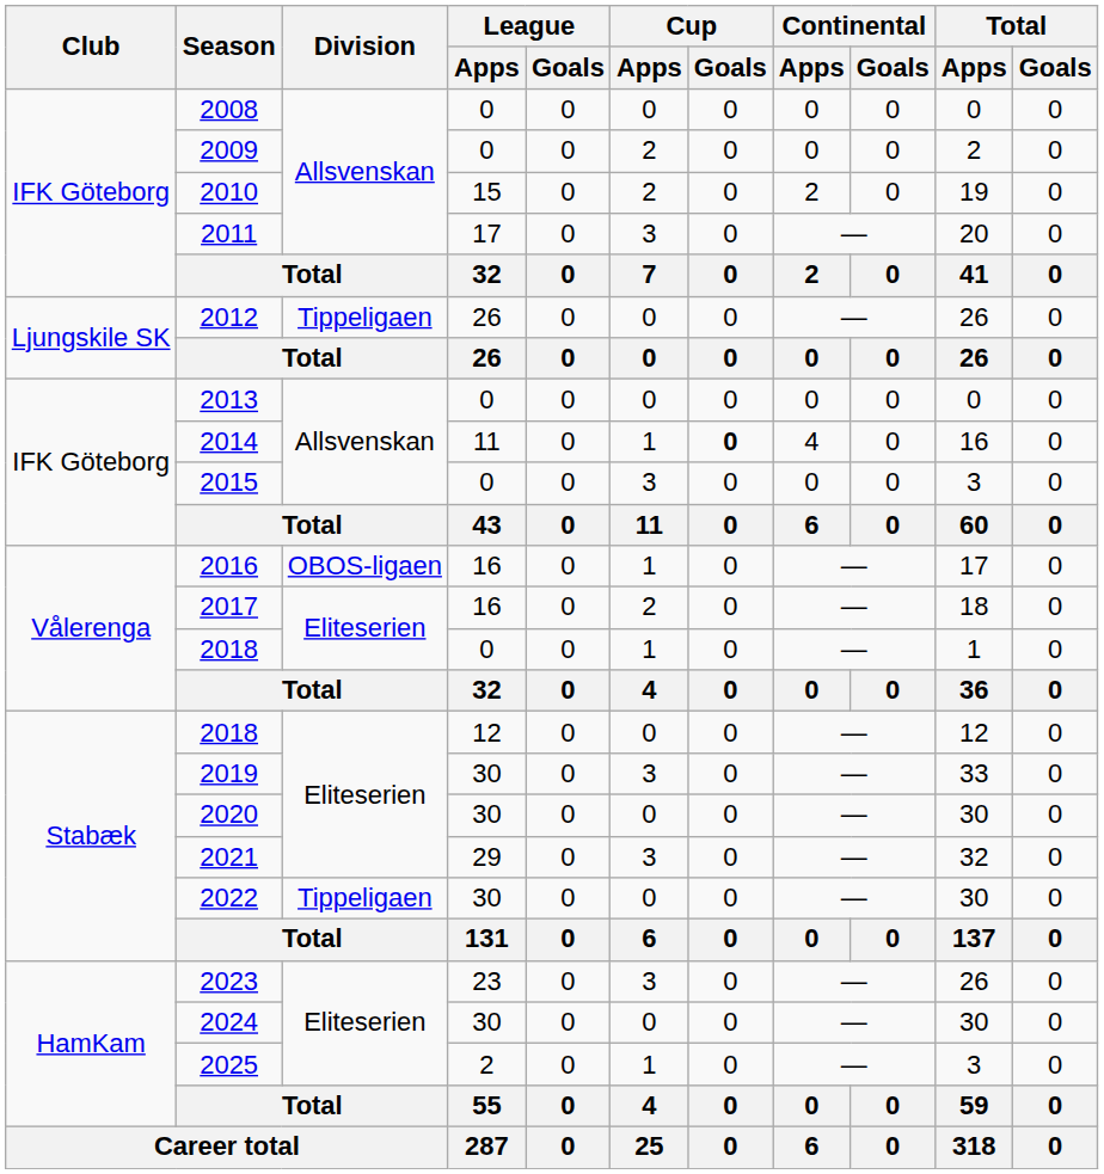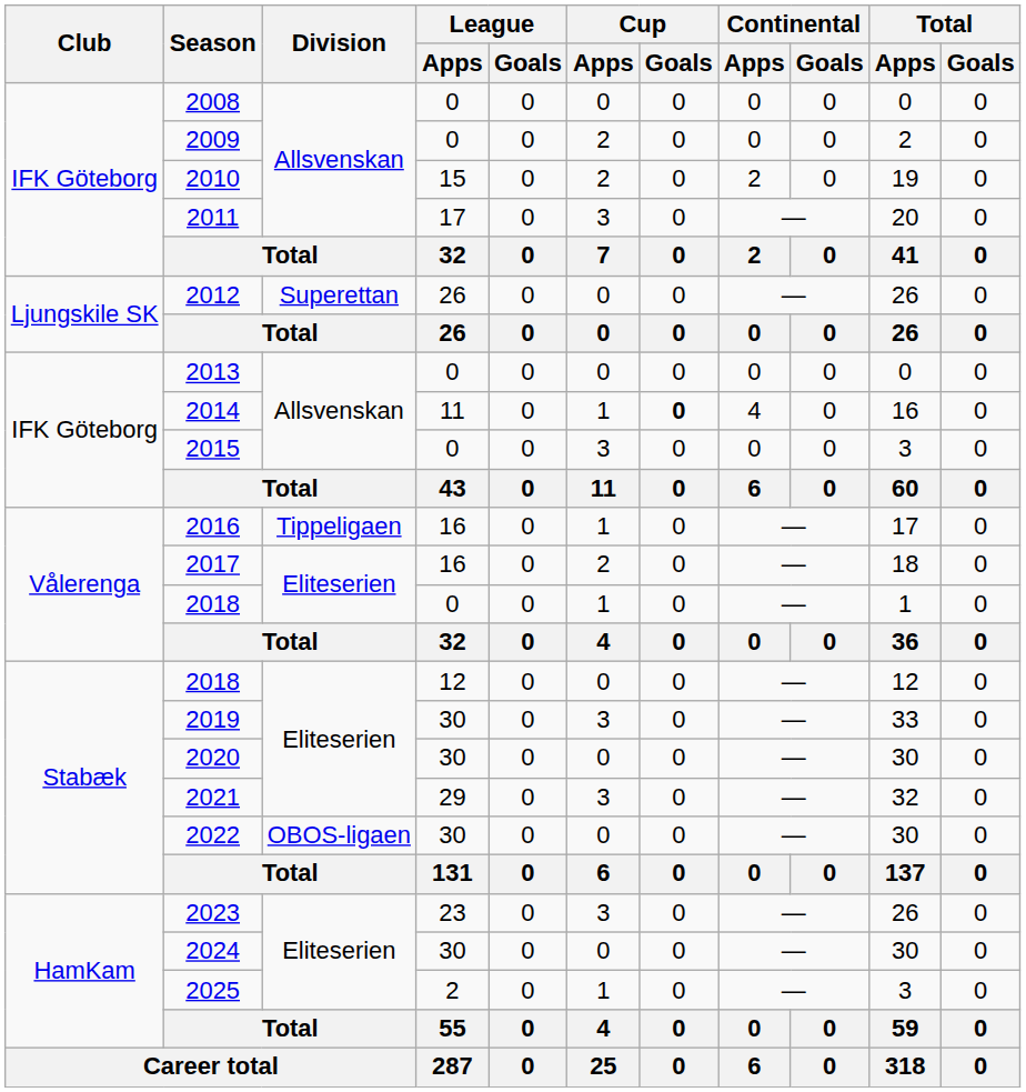 <table class="wikitable" style="text-align:center">
 <tr>
 <th rowspan="2">Club</th>
 <th rowspan="2">Season</th>
 <th rowspan="2">Division</th>
 <th colspan="2">League</th>
 <th colspan="2">Cup</th>
 <th colspan="2">Continental</th>
 <th colspan="2">Total</th>
 </tr>
 <tr>
 <th>Apps</th>
 <th>Goals</th>
 <th>Apps</th>
 <th>Goals</th>
 <th>Apps</th>
 <th>Goals</th>
 <th>Apps</th>
 <th>Goals</th>
 </tr>
 <tr>
 <td rowspan="5"><a href='#'>IFK Göteborg</a></td>
 <td><a href='#'>2008</a></td>
 <td rowspan="4"><a href='#'>Allsvenskan</a></td>
 <td>0</td>
 <td>0</td>
 <td>0</td>
 <td>0</td>
 <td>0</td>
 <td>0</td>
 <td>0</td>
 <td>0</td>
 </tr>
 <tr>
 <td><a href='#'>2009</a></td>
 <td>0</td>
 <td>0</td>
 <td>2</td>
 <td>0</td>
 <td>0</td>
 <td>0</td>
 <td>2</td>
 <td>0</td>
 </tr>
 <tr>
 <td><a href='#'>2010</a></td>
 <td>15</td>
 <td>0</td>
 <td>2</td>
 <td>0</td>
 <td>2</td>
 <td>0</td>
 <td>19</td>
 <td>0</td>
 </tr>
 <tr>
 <td><a href='#'>2011</a></td>
 <td>17</td>
 <td>0</td>
 <td>3</td>
 <td>0</td>
 <td colspan="2">—</td>
 <td>20</td>
 <td>0</td>
 </tr>
 <tr>
 <th colspan="2">Total</th>
 <th>32</th>
 <th>0</th>
 <th>7</th>
 <th>0</th>
 <th>2</th>
 <th>0</th>
 <th>41</th>
 <th>0</th>
 </tr>
 <tr>
 <td rowspan="2"><a href='#'>Ljungskile SK</a></td>
 <td><a href='#'>2012</a></td>
-<td><a href='#'>Tippeligaen</a></td>
+<td rowspan="1"><a href='#'>Superettan</a></td>
 <td>26</td>
 <td>0</td>
 <td>0</td>
 <td>0</td>
 <td colspan="2">—</td>
 <td>26</td>
 <td>0</td>
 </tr>
 <tr>
 <th colspan="2">Total</th>
 <th>26</th>
 <th>0</th>
 <th>0</th>
 <th>0</th>
 <th>0</th>
 <th>0</th>
 <th>26</th>
 <th>0</th>
 </tr>
 <tr>
 <td rowspan="4">IFK Göteborg</td>
 <td><a href='#'>2013</a></td>
 <td rowspan="3">Allsvenskan</td>
 <td>0</td>
 <td>0</td>
 <td>0</td>
 <td>0</td>
 <td>0</td>
 <td>0</td>
 <td>0</td>
 <td>0</td>
 </tr>
 <tr>
 <td><a href='#'>2014</a></td>
 <td>11</td>
 <td>0</td>
 <td>1</td>
 <td><strong>0</strong></td>
 <td>4</td>
 <td>0</td>
 <td>16</td>
 <td>0</td>
 </tr>
 <tr>
 <td><a href='#'>2015</a></td>
 <td>0</td>
 <td>0</td>
 <td>3</td>
 <td>0</td>
 <td>0</td>
 <td>0</td>
 <td>3</td>
 <td>0</td>
 </tr>
 <tr>
 <th colspan="2">Total</th>
 <th>43</th>
 <th>0</th>
 <th>11</th>
 <th>0</th>
 <th>6</th>
 <th>0</th>
 <th>60</th>
 <th>0</th>
 </tr>
 <tr>
 <td rowspan="4"><a href='#'>Vålerenga</a></td>
 <td><a href='#'>2016</a></td>
-<td rowspan="1"><a href='#'>OBOS-ligaen</a></td>
+<td><a href='#'>Tippeligaen</a></td>
 <td>16</td>
 <td>0</td>
 <td>1</td>
 <td>0</td>
 <td colspan="2">—</td>
 <td>17</td>
 <td>0</td>
 </tr>
 <tr>
 <td><a href='#'>2017</a></td>
 <td rowspan="2"><a href='#'>Eliteserien</a></td>
 <td>16</td>
 <td>0</td>
 <td>2</td>
 <td>0</td>
 <td colspan="2">—</td>
 <td>18</td>
 <td>0</td>
 </tr>
 <tr>
 <td><a href='#'>2018</a></td>
 <td>0</td>
 <td>0</td>
 <td>1</td>
 <td>0</td>
 <td colspan="2">—</td>
 <td>1</td>
 <td>0</td>
 </tr>
 <tr>
 <th colspan="2">Total</th>
 <th>32</th>
 <th>0</th>
 <th>4</th>
 <th>0</th>
 <th>0</th>
 <th>0</th>
 <th>36</th>
 <th>0</th>
 </tr>
 <tr>
 <td rowspan="6"><a href='#'>Stabæk</a></td>
 <td><a href='#'>2018</a></td>
 <td rowspan="4">Eliteserien</td>
 <td>12</td>
 <td>0</td>
 <td>0</td>
 <td>0</td>
 <td colspan="2">—</td>
 <td>12</td>
 <td>0</td>
 </tr>
 <tr>
 <td><a href='#'>2019</a></td>
 <td>30</td>
 <td>0</td>
 <td>3</td>
 <td>0</td>
 <td colspan="2">—</td>
 <td>33</td>
 <td>0</td>
 </tr>
 <tr>
 <td><a href='#'>2020</a></td>
 <td>30</td>
 <td>0</td>
 <td>0</td>
 <td>0</td>
 <td colspan="2">—</td>
 <td>30</td>
 <td>0</td>
 </tr>
 <tr>
 <td><a href='#'>2021</a></td>
 <td>29</td>
 <td>0</td>
 <td>3</td>
 <td>0</td>
 <td colspan="2">—</td>
 <td>32</td>
 <td>0</td>
 </tr>
 <tr>
 <td><a href='#'>2022</a></td>
-<td><a href='#'>Tippeligaen</a></td>
+<td rowspan="1"><a href='#'>OBOS-ligaen</a></td>
 <td>30</td>
 <td>0</td>
 <td>0</td>
 <td>0</td>
 <td colspan="2">—</td>
 <td>30</td>
 <td>0</td>
 </tr>
 <tr>
 <th colspan="2">Total</th>
 <th>131</th>
 <th>0</th>
 <th>6</th>
 <th>0</th>
 <th>0</th>
 <th>0</th>
 <th>137</th>
 <th>0</th>
 </tr>
 <tr>
 <td rowspan="4"><a href='#'>HamKam</a></td>
 <td><a href='#'>2023</a></td>
 <td rowspan="3">Eliteserien</td>
 <td>23</td>
 <td>0</td>
 <td>3</td>
 <td>0</td>
 <td colspan="2">—</td>
 <td>26</td>
 <td>0</td>
 </tr>
 <tr>
 <td><a href='#'>2024</a></td>
 <td>30</td>
 <td>0</td>
 <td>0</td>
 <td>0</td>
 <td colspan="2">—</td>
 <td>30</td>
 <td>0</td>
 </tr>
 <tr>
 <td><a href='#'>2025</a></td>
 <td>2</td>
 <td>0</td>
 <td>1</td>
 <td>0</td>
 <td colspan="2">—</td>
 <td>3</td>
 <td>0</td>
 </tr>
 <tr>
 <th colspan="2">Total</th>
 <th>55</th>
 <th>0</th>
 <th>4</th>
 <th>0</th>
 <th>0</th>
 <th>0</th>
 <th>59</th>
 <th>0</th>
 </tr>
 <tr>
 <th colspan="3">Career total</th>
 <th>287</th>
 <th>0</th>
 <th>25</th>
 <th>0</th>
 <th>6</th>
 <th>0</th>
 <th>318</th>
 <th>0</th>
 </tr>
 </table>
